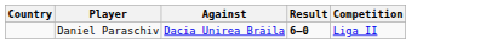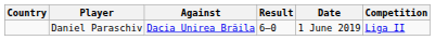 <table class="wikitable sortable">
 <tr>
 <th>Country</th>
 <th>Player</th>
 <th>Against</th>
 <th>Result</th>
+<th>Date</th>
 <th>Competition</th>
 </tr>
 <tr>
 <td><div></div></td>
 <td>Daniel Paraschiv</td>
 <td><a href='#'>Dacia Unirea Brăila</a></td>
-<td><strong><div>6–0</div></strong></td>
+<td><div>6–0</div></td>
+<td>1 June 2019</td>
 <td><div><a href='#'>Liga II</a></div></td>
 </tr>
 </table>
